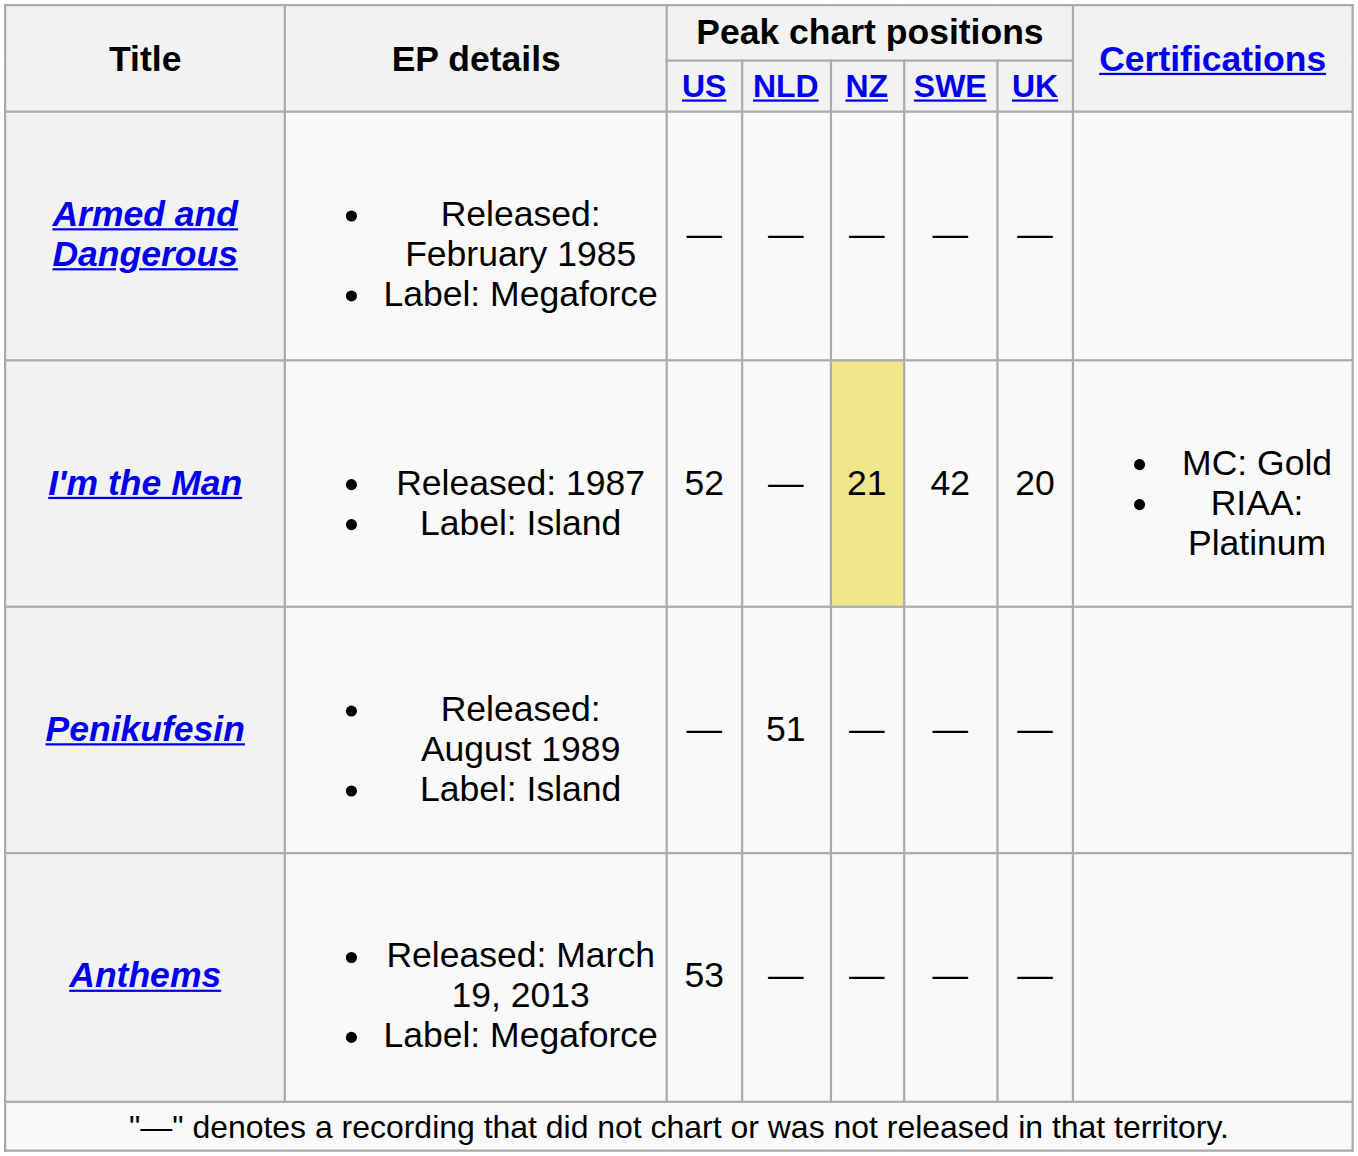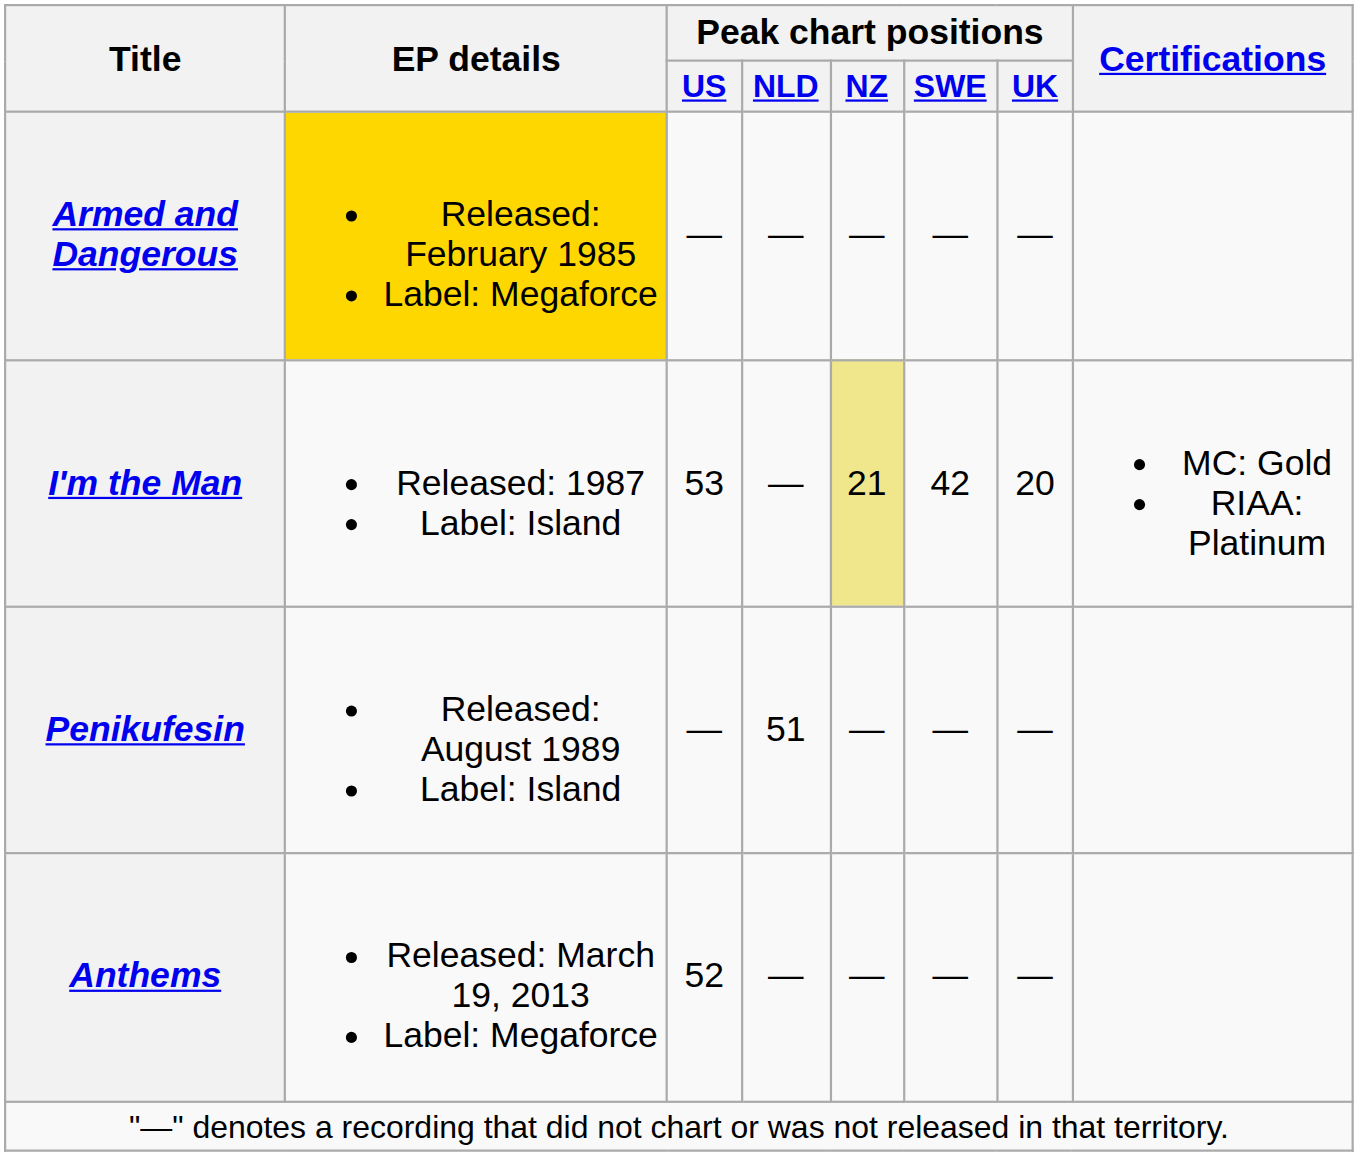 <table class="wikitable plainrowheaders" style="text-align:center;">
 <tr>
 <th scope="col" rowspan="2" style="width:12em;">Title</th>
 <th scope="col" rowspan="2" style="width:18em;">EP details</th>
 <th scope="col" colspan="5">Peak chart positions</th>
 <th scope="col" rowspan="2" style="width:10em;"><a href='#'>Certifications</a></th>
 </tr>
 <tr>
 <th scope="col" style="width:3em;font-size:90%;"><a href='#'>US</a><br></th>
 <th scope="col" style="width:3em;font-size:90%;"><a href='#'>NLD</a><br></th>
 <th scope="col" style="width:3em;font-size:90%;"><a href='#'>NZ</a><br></th>
 <th scope="col" style="width:3em;font-size:90%;"><a href='#'>SWE</a><br></th>
 <th scope="col" style="width:3em;font-size:90%;"><a href='#'>UK</a><br></th>
 </tr>
 <tr>
 <th scope="row"><em><a href='#'>Armed and Dangerous</a></em></th>
-<td><br><ul><li>Released: February 1985</li><li>Label: Megaforce</li></ul></td>
+<td style="background: gold;"><br><ul><li>Released: February 1985</li><li>Label: Megaforce</li></ul></td>
 <td>—</td>
 <td>—</td>
 <td>—</td>
 <td>—</td>
 <td>—</td>
 <td></td>
 </tr>
 <tr>
 <th scope="row"><em><a href='#'>I'm the Man</a></em></th>
 <td><br><ul><li>Released: 1987</li><li>Label: Island</li></ul></td>
-<td>52</td>
+<td>53</td>
 <td>—</td>
 <td style="background: khaki;">21</td>
 <td>42</td>
 <td>20</td>
 <td><br><ul><li>MC: Gold</li><li>RIAA: Platinum</li></ul></td>
 </tr>
 <tr>
 <th scope="row"><em><a href='#'>Penikufesin</a></em></th>
 <td><br><ul><li>Released: August 1989</li><li>Label: Island</li></ul></td>
 <td>—</td>
 <td>51</td>
 <td>—</td>
 <td>—</td>
 <td>—</td>
 <td></td>
 </tr>
 <tr>
 <th scope="row"><em><a href='#'>Anthems</a></em></th>
 <td><br><ul><li>Released: March 19, 2013</li><li>Label: Megaforce</li></ul></td>
-<td>53</td>
+<td>52</td>
 <td>—</td>
 <td>—</td>
 <td>—</td>
 <td>—</td>
 <td></td>
 </tr>
 <tr>
 <td colspan="10" style="font-size:90%">"—" denotes a recording that did not chart or was not released in that territory.</td>
 </tr>
 </table>
